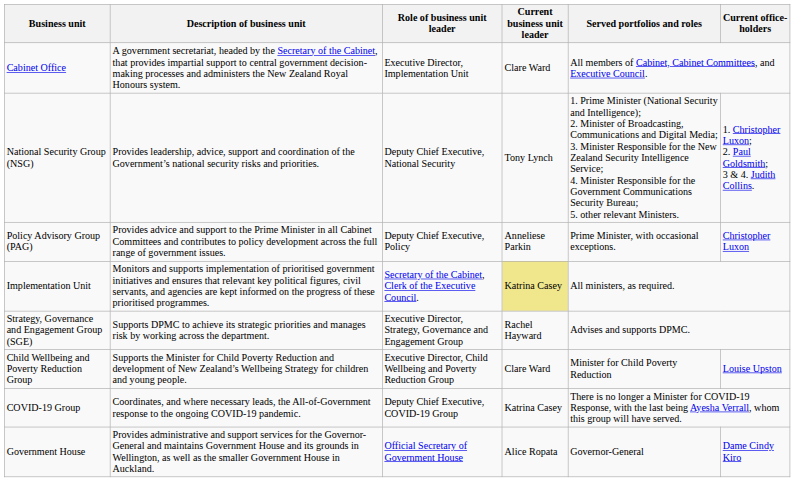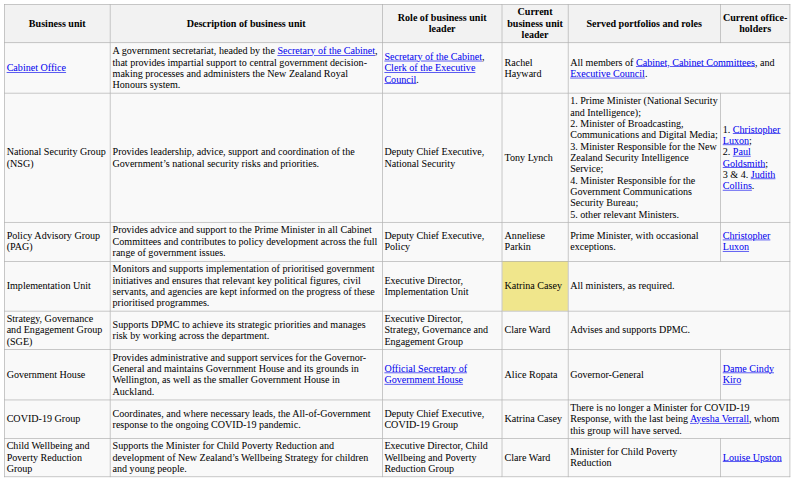 <table class="wikitable">
 <tr>
 <th><strong>Business unit</strong></th>
 <th><strong>Description of business unit</strong></th>
 <th><strong>Role of business unit leader</strong></th>
 <th><strong>Current business unit leader</strong></th>
 <th><strong>Served portfolios and roles</strong></th>
 <th><strong>Current office-holders</strong></th>
 </tr>
 <tr>
 <td><a href='#'>Cabinet Office</a></td>
 <td>A government secretariat, headed by the <a href='#'>Secretary of the Cabinet</a>, that provides impartial support to central government decision-making processes and administers the New Zealand Royal Honours system.</td>
-<td>Executive Director, Implementation Unit</td>
-<td>Clare Ward</td>
+<td><a href='#'>Secretary of the Cabinet</a>, <a href='#'>Clerk of the Executive Council</a>.</td>
+<td>Rachel Hayward</td>
 <td colspan="2">All members of <a href='#'>Cabinet, Cabinet Committees</a>, and <a href='#'>Executive Council</a>.</td>
 </tr>
 <tr>
 <td>National Security Group (NSG)</td>
 <td>Provides leadership, advice, support and coordination of the Government’s national security risks and priorities.</td>
 <td>Deputy Chief Executive, National Security</td>
 <td>Tony Lynch</td>
 <td>1. Prime Minister (National Security and Intelligence);<br>2. Minister of Broadcasting, Communications and Digital Media;<br>3. Minister Responsible for the New Zealand Security Intelligence Service;<br>4. Minister Responsible for the Government Communications Security Bureau;<br>5. other relevant Ministers.</td>
 <td>1. <a href='#'>Christopher Luxon</a>;<br>2. <a href='#'>Paul Goldsmith</a>;<br>3 & 4. <a href='#'>Judith Collins</a>.</td>
 </tr>
 <tr>
 <td>Policy Advisory Group (PAG)</td>
 <td>Provides advice and support to the Prime Minister in all Cabinet Committees and contributes to policy development across the full range of government issues.</td>
 <td>Deputy Chief Executive, Policy</td>
 <td>Anneliese Parkin</td>
 <td>Prime Minister, with occasional exceptions.</td>
 <td><a href='#'>Christopher Luxon</a></td>
 </tr>
 <tr>
 <td>Implementation Unit</td>
 <td>Monitors and supports implementation of prioritised government initiatives and ensures that relevant key political figures, civil servants, and agencies are kept informed on the progress of these prioritised programmes.</td>
-<td><a href='#'>Secretary of the Cabinet</a>, <a href='#'>Clerk of the Executive Council</a>.</td>
+<td>Executive Director, Implementation Unit</td>
 <td style="background: khaki;">Katrina Casey</td>
 <td colspan="2">All ministers, as required.</td>
 </tr>
 <tr>
 <td>Strategy, Governance and Engagement Group (SGE)</td>
 <td>Supports DPMC to achieve its strategic priorities and manages risk by working across the department.</td>
 <td>Executive Director, Strategy, Governance and Engagement Group</td>
-<td>Rachel Hayward</td>
+<td>Clare Ward</td>
 <td colspan="2">Advises and supports DPMC.</td>
+</tr>
+<tr>
+<td>Government House</td>
+<td>Provides administrative and support services for the Governor-General and maintains Government House and its grounds in Wellington, as well as the smaller Government House in Auckland.</td>
+<td><a href='#'>Official Secretary of Government House</a></td>
+<td>Alice Ropata</td>
+<td>Governor-General</td>
+<td><a href='#'>Dame Cindy Kiro</a></td>
+</tr>
+<tr>
+<td>COVID-19 Group</td>
+<td>Coordinates, and where necessary leads, the All-of-Government response to the ongoing COVID-19 pandemic.</td>
+<td>Deputy Chief Executive, COVID-19 Group</td>
+<td>Katrina Casey</td>
+<td colspan="2">There is no longer a Minister for COVID-19 Response, with the last being <a href='#'>Ayesha Verrall</a>, whom this group will have served.</td>
 </tr>
 <tr>
 <td>Child Wellbeing and Poverty Reduction Group</td>
 <td>Supports the Minister for Child Poverty Reduction and development of New Zealand’s Wellbeing Strategy for children and young people.</td>
 <td>Executive Director, Child Wellbeing and Poverty Reduction Group</td>
 <td>Clare Ward</td>
 <td>Minister for Child Poverty Reduction</td>
 <td><a href='#'>Louise Upston</a></td>
 </tr>
-<tr>
-<td>COVID-19 Group</td>
-<td>Coordinates, and where necessary leads, the All-of-Government response to the ongoing COVID-19 pandemic.</td>
-<td>Deputy Chief Executive, COVID-19 Group</td>
-<td>Katrina Casey</td>
-<td colspan="2">There is no longer a Minister for COVID-19 Response, with the last being <a href='#'>Ayesha Verrall</a>, whom this group will have served.</td>
-</tr>
-<tr>
-<td>Government House</td>
-<td>Provides administrative and support services for the Governor-General and maintains Government House and its grounds in Wellington, as well as the smaller Government House in Auckland.</td>
-<td><a href='#'>Official Secretary of Government House</a></td>
-<td>Alice Ropata</td>
-<td>Governor-General</td>
-<td><a href='#'>Dame Cindy Kiro</a></td>
-</tr>
 </table>
